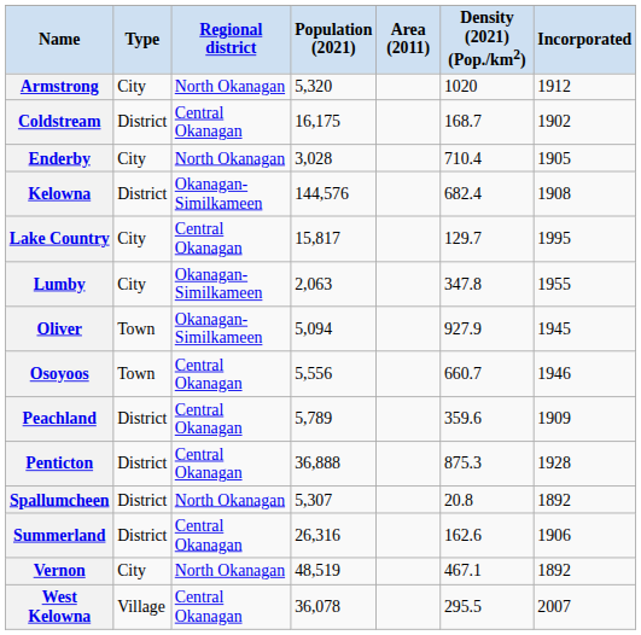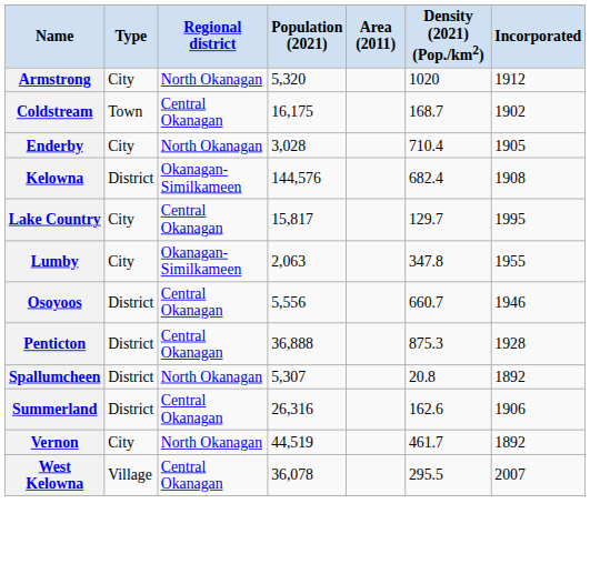 <table class="wikitable sortable plainrowheaders">
 <tr>
 </tr>
 <tr>
 <th scope="col" style="background-color:#CEE0F2;">Name</th>
 <th scope="col" style="background-color:#CEE0F2;">Type</th>
 <th scope="col" style="background-color:#CEE0F2;"><a href='#'>Regional district</a></th>
 <th scope="col" style="background-color:#CEE0F2;">Population<br>(2021)</th>
 <th scope="col" style="background-color:#CEE0F2;">Area (2011)</th>
 <th scope="col" style="background-color:#CEE0F2;">Density (2021)<br>(Pop./km<sup>2</sup>)</th>
 <th scope="col" style="background-color:#CEE0F2;">Incorporated</th>
 </tr>
 <tr>
 <th scope="row"><a href='#'>Armstrong</a></th>
 <td>City</td>
 <td><a href='#'>North Okanagan</a></td>
 <td>5,320</td>
 <td></td>
 <td>1020</td>
 <td>1912</td>
 </tr>
 <tr>
 <th scope="row"><a href='#'>Coldstream</a></th>
-<td>District</td>
+<td>Town</td>
 <td><a href='#'>Central Okanagan</a></td>
 <td>16,175</td>
 <td></td>
 <td>168.7</td>
 <td>1902</td>
 </tr>
 <tr>
 <th scope="row"><a href='#'>Enderby</a></th>
 <td>City</td>
 <td><a href='#'>North Okanagan</a></td>
 <td>3,028</td>
 <td></td>
 <td>710.4</td>
 <td>1905</td>
 </tr>
 <tr>
 <th scope="row"><a href='#'>Kelowna</a></th>
 <td>District</td>
 <td><a href='#'>Okanagan-Similkameen</a></td>
 <td>144,576</td>
 <td></td>
 <td>682.4</td>
 <td>1908</td>
 </tr>
 <tr>
 <th scope="row"><a href='#'>Lake Country</a></th>
 <td>City</td>
 <td><a href='#'>Central Okanagan</a></td>
 <td>15,817</td>
 <td></td>
 <td>129.7</td>
 <td>1995</td>
 </tr>
 <tr>
 <th scope="row"><a href='#'>Lumby</a></th>
 <td>City</td>
 <td><a href='#'>Okanagan-Similkameen</a></td>
 <td>2,063</td>
 <td></td>
 <td>347.8</td>
 <td>1955</td>
 </tr>
 <tr>
-<th scope="row"><a href='#'>Oliver</a></th>
-<td>Town</td>
-<td><a href='#'>Okanagan-Similkameen</a></td>
-<td>5,094</td>
-<td></td>
-<td>927.9</td>
-<td>1945</td>
-</tr>
-<tr>
 <th scope="row"><a href='#'>Osoyoos</a></th>
-<td>Town</td>
+<td>District</td>
 <td><a href='#'>Central Okanagan</a></td>
 <td>5,556</td>
 <td></td>
 <td>660.7</td>
 <td>1946</td>
-</tr>
-<tr>
-<th scope="row"><a href='#'>Peachland</a></th>
-<td>District</td>
-<td><a href='#'>Central Okanagan</a></td>
-<td>5,789</td>
-<td></td>
-<td>359.6</td>
-<td>1909</td>
 </tr>
 <tr>
 <th scope="row"><a href='#'>Penticton</a></th>
 <td>District</td>
 <td><a href='#'>Central Okanagan</a></td>
 <td>36,888</td>
 <td></td>
 <td>875.3</td>
 <td>1928</td>
 </tr>
 <tr>
 <th scope="row"><a href='#'>Spallumcheen</a></th>
 <td>District</td>
 <td><a href='#'>North Okanagan</a></td>
 <td>5,307</td>
 <td></td>
 <td>20.8</td>
 <td>1892</td>
 </tr>
 <tr>
 <th scope="row"><a href='#'>Summerland</a></th>
 <td>District</td>
 <td><a href='#'>Central Okanagan</a></td>
 <td>26,316</td>
 <td></td>
 <td>162.6</td>
 <td>1906</td>
 </tr>
 <tr>
 <th scope="row"><a href='#'>Vernon</a></th>
 <td>City</td>
 <td><a href='#'>North Okanagan</a></td>
-<td>48,519</td>
+<td>44,519</td>
 <td></td>
-<td>467.1</td>
+<td>461.7</td>
 <td>1892</td>
 </tr>
 <tr>
 <th scope="row"><a href='#'>West Kelowna</a></th>
 <td>Village</td>
 <td><a href='#'>Central Okanagan</a></td>
 <td>36,078</td>
 <td></td>
 <td>295.5</td>
 <td>2007</td>
 </tr>
 </table>
